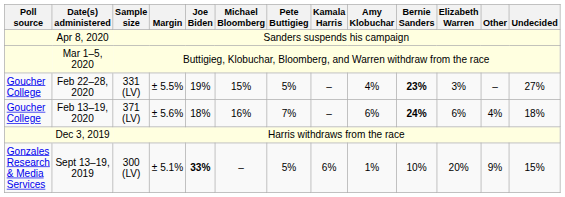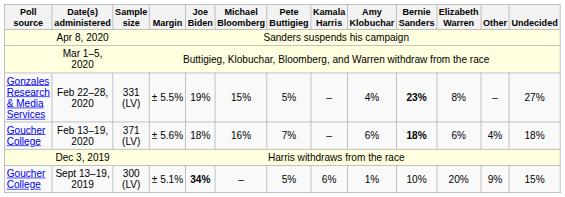 <table class="wikitable" style="font-size:90%;text-align:center;">
 <tr valign=bottom style="font-size:90%;">
 <th>Poll source</th>
 <th>Date(s)<br>administered</th>
 <th>Sample<br>size</th>
 <th>Margin<br></th>
 <th>Joe<br>Biden</th>
 <th>Michael<br>Bloomberg</th>
 <th>Pete<br>Buttigieg</th>
 <th>Kamala<br>Harris</th>
 <th>Amy<br>Klobuchar</th>
 <th>Bernie<br>Sanders</th>
 <th>Elizabeth<br>Warren</th>
 <th>Other</th>
 <th>Undecided</th>
 </tr>
 <tr style="background:lightyellow;">
 <td style="border-right-style:hidden;"></td>
 <td style="border-right-style:hidden;">Apr 8, 2020</td>
 <td colspan="11">Sanders suspends his campaign</td>
 </tr>
 <tr style="background:lightyellow;">
 <td style="border-right-style:hidden;"></td>
 <td style="border-right-style:hidden;">Mar 1–5, 2020</td>
 <td colspan="11">Buttigieg, Klobuchar, Bloomberg, and Warren withdraw from the race</td>
 </tr>
 <tr>
-<td style="text-align:left;"><a href='#'>Goucher College</a></td>
+<td style="text-align:left;"><a href='#'>Gonzales Research & Media Services</a></td>
 <td>Feb 22–28, 2020</td>
 <td>331 (LV)</td>
 <td>± 5.5%</td>
 <td>19%</td>
 <td>15%</td>
 <td>5%</td>
 <td>–</td>
 <td>4%</td>
 <td><strong>23%</strong></td>
-<td>3%</td>
+<td>8%</td>
 <td>–</td>
 <td>27%</td>
 </tr>
 <tr>
 <td style="text-align:left;"><a href='#'>Goucher College</a></td>
 <td>Feb 13–19, 2020</td>
 <td>371 (LV)</td>
 <td>± 5.6%</td>
 <td>18%</td>
 <td>16%</td>
 <td>7%</td>
 <td>–</td>
 <td>6%</td>
-<td><strong>24%</strong></td>
+<td><strong>18%</strong></td>
 <td>6%</td>
 <td>4%</td>
 <td>18%</td>
 </tr>
 <tr style="background:lightyellow;">
 <td style="border-right-style:hidden;"></td>
 <td style="border-right-style:hidden;">Dec 3, 2019</td>
 <td colspan="16">Harris withdraws from the race</td>
 </tr>
 <tr>
-<td style="text-align:left;"><a href='#'>Gonzales Research & Media Services</a></td>
+<td style="text-align:left;"><a href='#'>Goucher College</a></td>
 <td>Sept 13–19, 2019</td>
 <td>300 (LV)</td>
 <td>± 5.1%</td>
-<td><strong>33%</strong></td>
+<td><strong>34%</strong></td>
 <td>–</td>
 <td>5%</td>
 <td>6%</td>
 <td>1%</td>
 <td>10%</td>
 <td>20%</td>
 <td>9%</td>
 <td>15%</td>
 </tr>
 </table>
